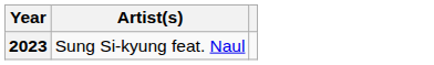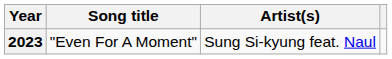 <table class="wikitable plainrowheaders">
 <tr>
 <th scope="col">Year</th>
+<th scope="col">Song title</th>
 <th scope="col">Artist(s)</th>
 <th scope="col" class="unsortable"></th>
 </tr>
 <tr>
 <th scope="row">2023</th>
+<td>"Even For A Moment"</td>
 <td>Sung Si-kyung feat. <a href='#'>Naul</a></td>
 <td style="text-align:center"></td>
 </tr>
 </table>
